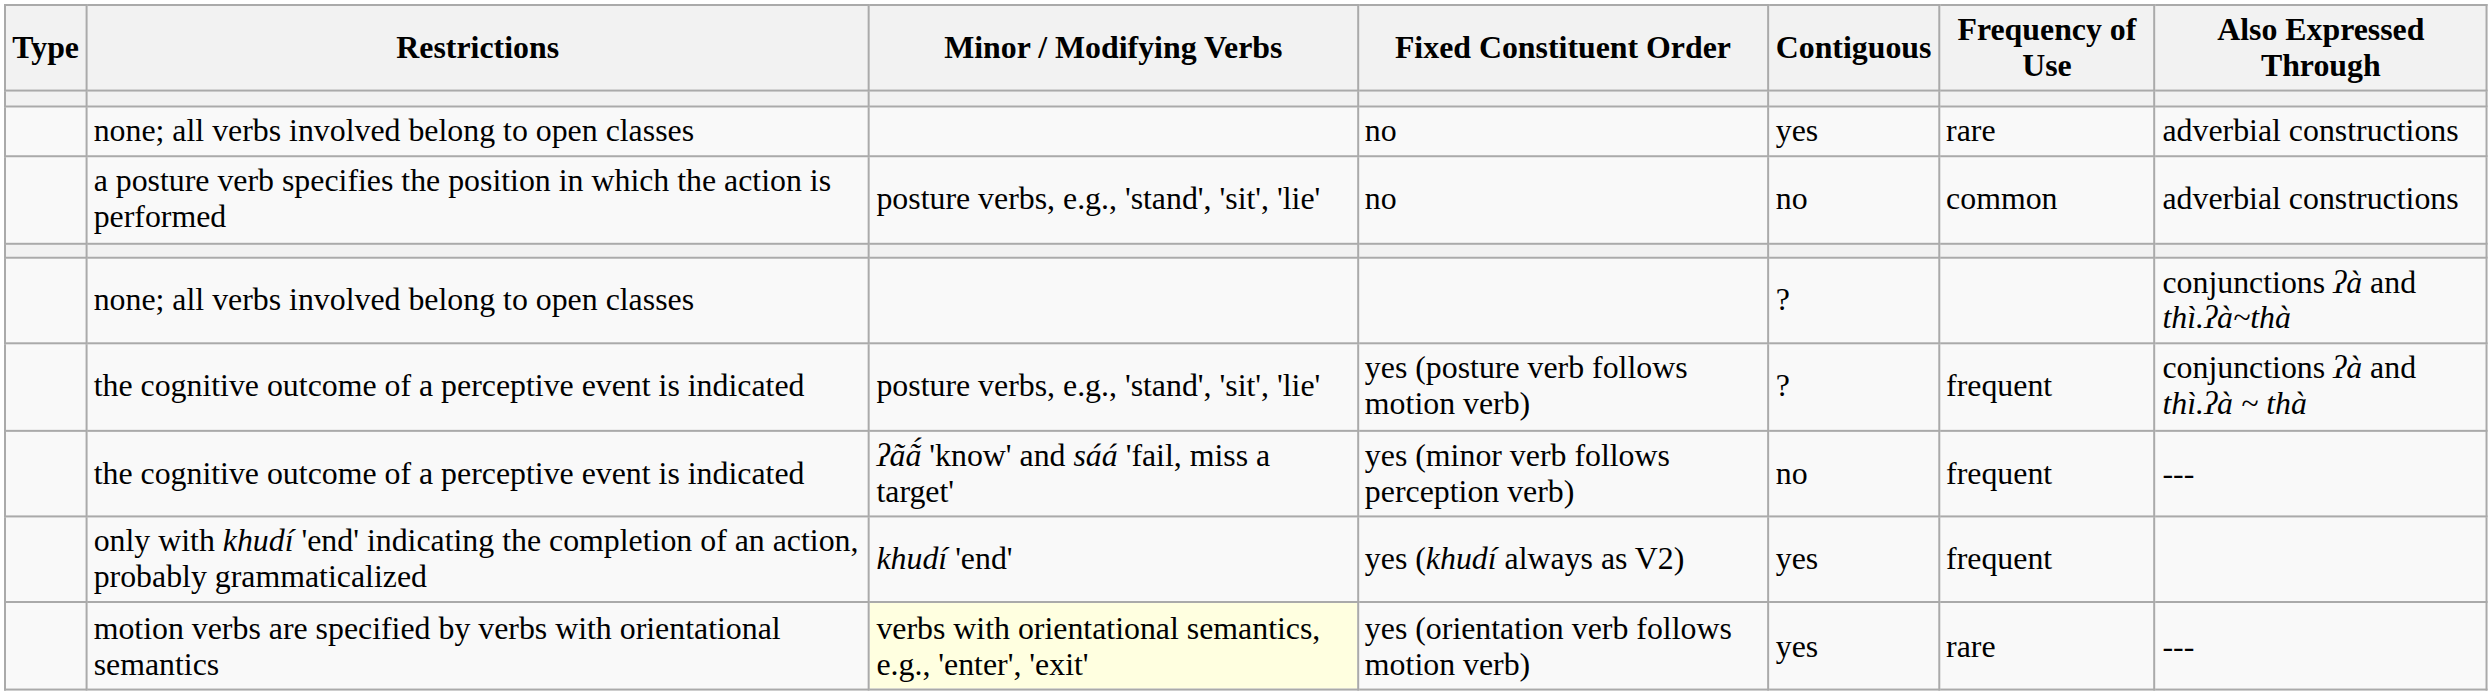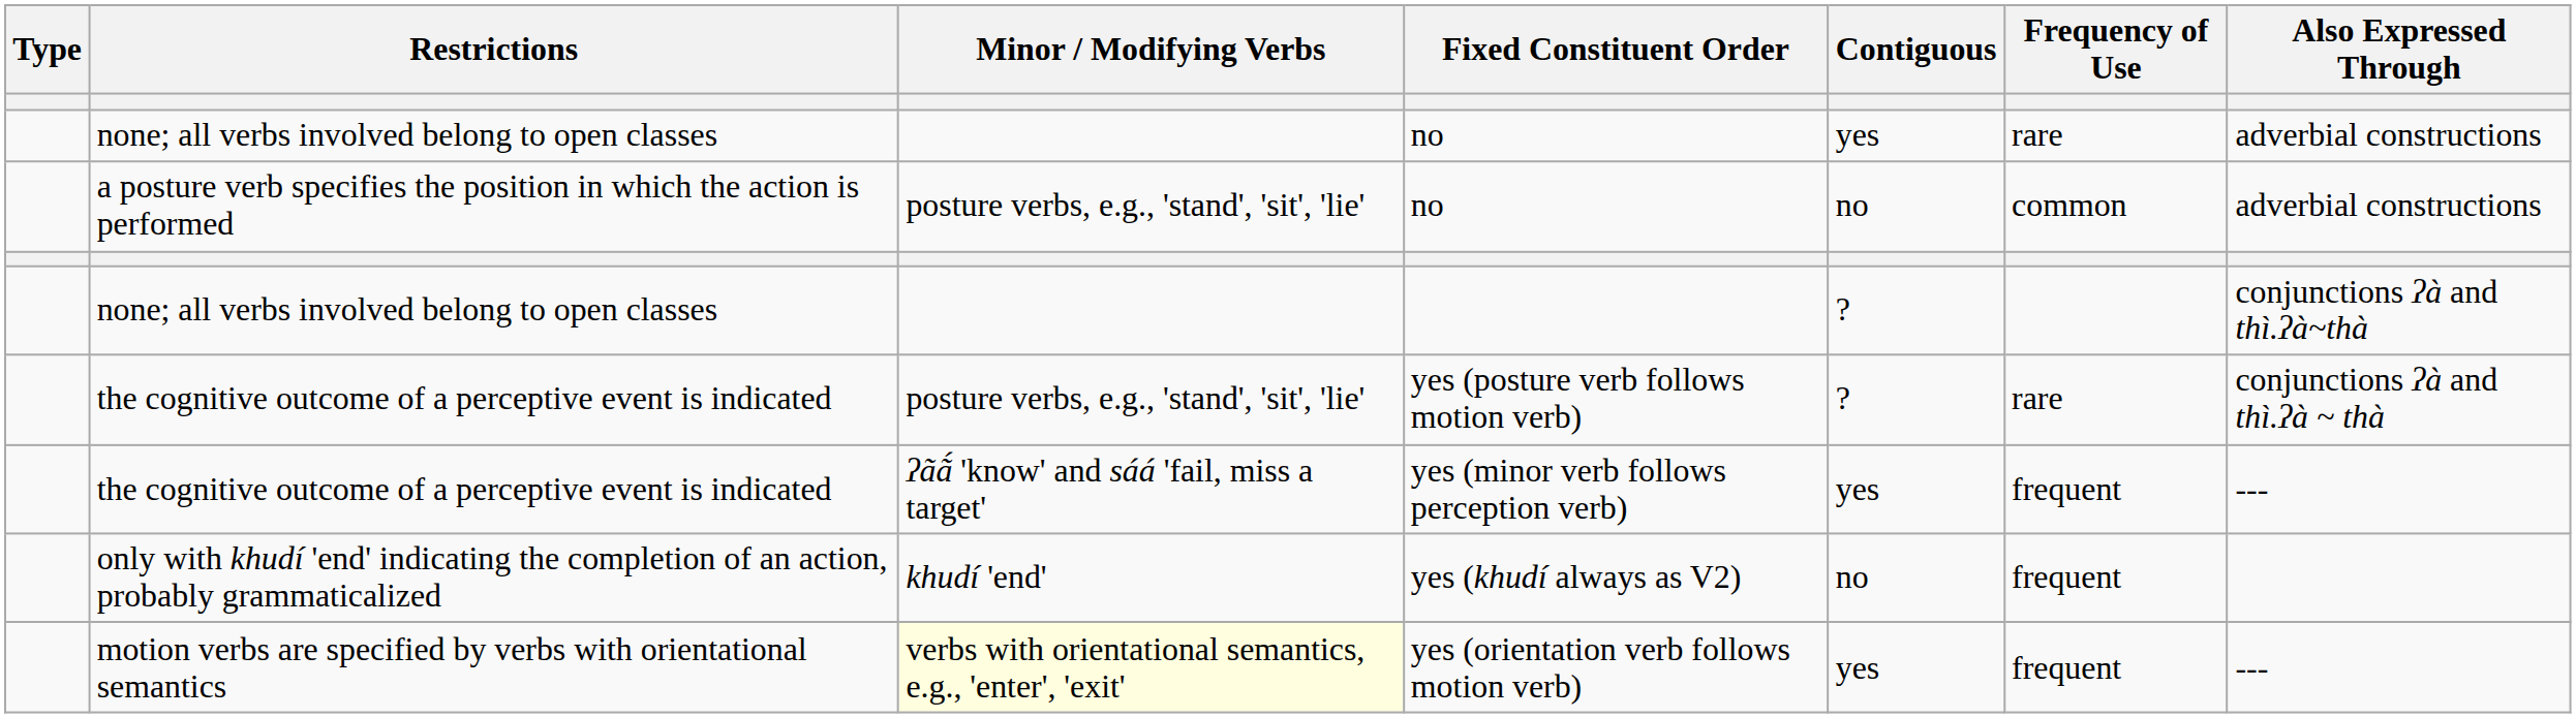 <table class="wikitable">
 <tr>
 <th>Type</th>
 <th>Restrictions</th>
 <th>Minor / Modifying Verbs</th>
 <th>Fixed Constituent Order</th>
 <th>Contiguous</th>
 <th>Frequency of Use</th>
 <th>Also Expressed Through</th>
 </tr>
 <tr>
 <th></th>
 <th></th>
 <th></th>
 <th></th>
 <th></th>
 <th></th>
 <th></th>
 </tr>
 <tr>
 <td></td>
 <td>none; all verbs involved belong to open classes</td>
 <td></td>
 <td>no</td>
 <td>yes</td>
 <td>rare</td>
 <td>adverbial constructions</td>
 </tr>
 <tr>
 <td></td>
 <td>a posture verb specifies the position in which the action is performed</td>
 <td>posture verbs, e.g., 'stand', 'sit', 'lie'</td>
 <td>no</td>
 <td>no</td>
 <td>common</td>
 <td>adverbial constructions</td>
 </tr>
 <tr>
 <th></th>
 <th></th>
 <th></th>
 <th></th>
 <th></th>
 <th></th>
 <th></th>
 </tr>
 <tr>
 <td></td>
 <td>none; all verbs involved belong to open classes</td>
 <td></td>
 <td></td>
 <td>?</td>
 <td></td>
 <td>conjunctions <em>ʔà</em> and <em>thì.ʔà~thà</em></td>
 </tr>
 <tr>
 <td></td>
 <td>the cognitive outcome of a perceptive event is indicated</td>
 <td>posture verbs, e.g., 'stand', 'sit', 'lie'</td>
 <td>yes (posture verb follows motion verb)</td>
 <td>?</td>
-<td>frequent</td>
+<td>rare</td>
 <td>conjunctions <em>ʔà</em> and <em>thì.ʔà ~ thà</em></td>
 </tr>
 <tr>
 <td></td>
 <td>the cognitive outcome of a perceptive event is indicated</td>
 <td><em>ʔãã́</em> 'know' and <em>sáá</em> 'fail, miss a target'</td>
 <td>yes (minor verb follows perception verb)</td>
-<td>no</td>
+<td>yes</td>
 <td>frequent</td>
 <td>---</td>
 </tr>
 <tr>
 <td></td>
 <td>only with <em>khudí</em> 'end' indicating the completion of an action, probably grammaticalized</td>
 <td><em>khudí</em> 'end'</td>
 <td>yes (<em>khudí</em> always as V2)</td>
-<td>yes</td>
+<td>no</td>
 <td>frequent</td>
 <td></td>
 </tr>
 <tr>
 <td></td>
 <td>motion verbs are specified by verbs with orientational semantics</td>
 <td style="background: lightyellow;">verbs with orientational semantics, e.g., 'enter', 'exit'</td>
 <td>yes (orientation verb follows motion verb)</td>
 <td>yes</td>
-<td>rare</td>
+<td>frequent</td>
 <td>---</td>
 </tr>
 </table>
